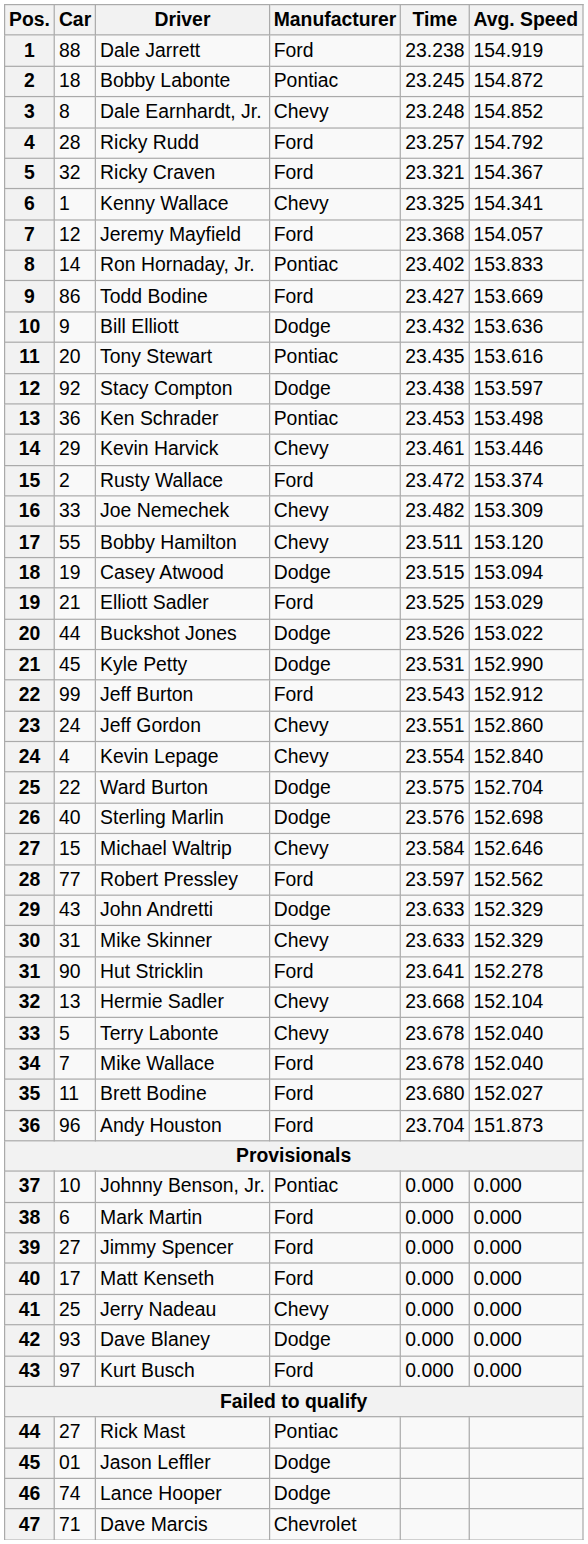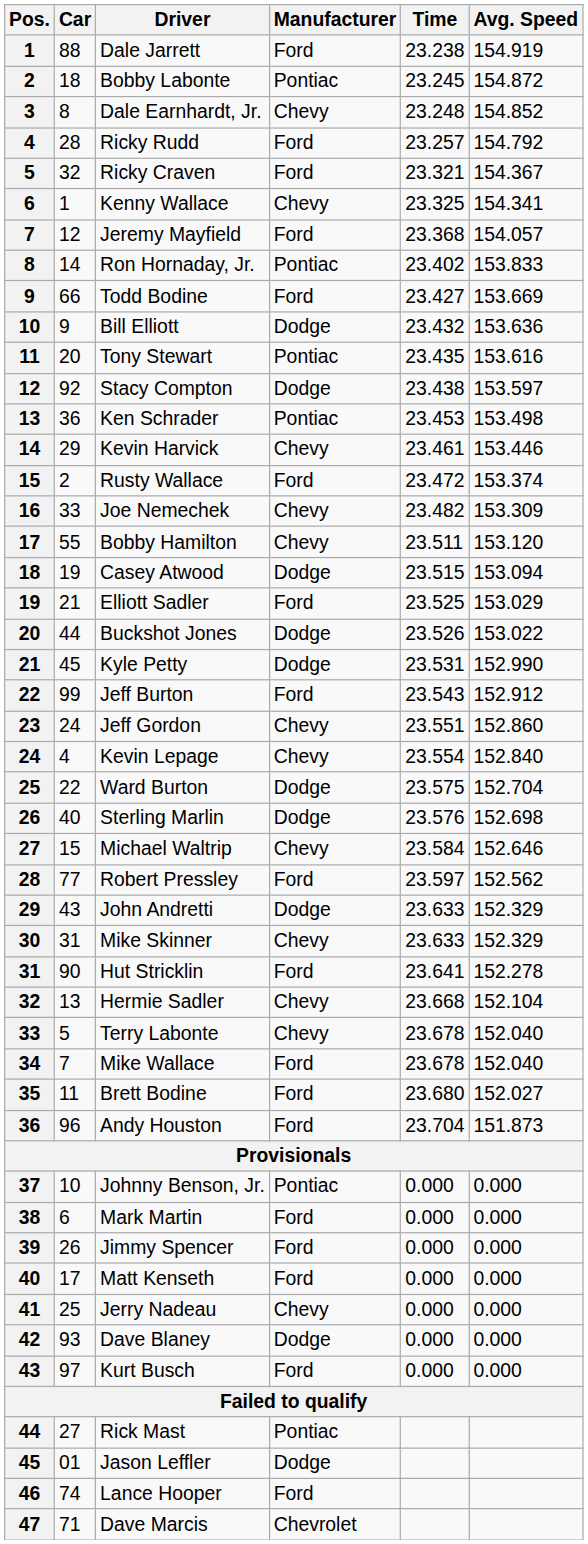 <table class="wikitable">
 <tr>
 <th>Pos.</th>
 <th>Car</th>
 <th>Driver</th>
 <th>Manufacturer</th>
 <th>Time</th>
 <th>Avg. Speed</th>
 </tr>
 <tr>
 <th>1</th>
 <td>88</td>
 <td>Dale Jarrett</td>
 <td>Ford</td>
 <td>23.238</td>
 <td>154.919</td>
 </tr>
 <tr>
 <th>2</th>
 <td>18</td>
 <td>Bobby Labonte</td>
 <td>Pontiac</td>
 <td>23.245</td>
 <td>154.872</td>
 </tr>
 <tr>
 <th>3</th>
 <td>8</td>
 <td>Dale Earnhardt, Jr.</td>
 <td>Chevy</td>
 <td>23.248</td>
 <td>154.852</td>
 </tr>
 <tr>
 <th>4</th>
 <td>28</td>
 <td>Ricky Rudd</td>
 <td>Ford</td>
 <td>23.257</td>
 <td>154.792</td>
 </tr>
 <tr>
 <th>5</th>
 <td>32</td>
 <td>Ricky Craven</td>
 <td>Ford</td>
 <td>23.321</td>
 <td>154.367</td>
 </tr>
 <tr>
 <th>6</th>
 <td>1</td>
 <td>Kenny Wallace</td>
 <td>Chevy</td>
 <td>23.325</td>
 <td>154.341</td>
 </tr>
 <tr>
 <th>7</th>
 <td>12</td>
 <td>Jeremy Mayfield</td>
 <td>Ford</td>
 <td>23.368</td>
 <td>154.057</td>
 </tr>
 <tr>
 <th>8</th>
 <td>14</td>
 <td>Ron Hornaday, Jr.</td>
 <td>Pontiac</td>
 <td>23.402</td>
 <td>153.833</td>
 </tr>
 <tr>
 <th>9</th>
-<td>86</td>
+<td>66</td>
 <td>Todd Bodine</td>
 <td>Ford</td>
 <td>23.427</td>
 <td>153.669</td>
 </tr>
 <tr>
 <th>10</th>
 <td>9</td>
 <td>Bill Elliott</td>
 <td>Dodge</td>
 <td>23.432</td>
 <td>153.636</td>
 </tr>
 <tr>
 <th>11</th>
 <td>20</td>
 <td>Tony Stewart</td>
 <td>Pontiac</td>
 <td>23.435</td>
 <td>153.616</td>
 </tr>
 <tr>
 <th>12</th>
 <td>92</td>
 <td>Stacy Compton</td>
 <td>Dodge</td>
 <td>23.438</td>
 <td>153.597</td>
 </tr>
 <tr>
 <th>13</th>
 <td>36</td>
 <td>Ken Schrader</td>
 <td>Pontiac</td>
 <td>23.453</td>
 <td>153.498</td>
 </tr>
 <tr>
 <th>14</th>
 <td>29</td>
 <td>Kevin Harvick</td>
 <td>Chevy</td>
 <td>23.461</td>
 <td>153.446</td>
 </tr>
 <tr>
 <th>15</th>
 <td>2</td>
 <td>Rusty Wallace</td>
 <td>Ford</td>
 <td>23.472</td>
 <td>153.374</td>
 </tr>
 <tr>
 <th>16</th>
 <td>33</td>
 <td>Joe Nemechek</td>
 <td>Chevy</td>
 <td>23.482</td>
 <td>153.309</td>
 </tr>
 <tr>
 <th>17</th>
 <td>55</td>
 <td>Bobby Hamilton</td>
 <td>Chevy</td>
 <td>23.511</td>
 <td>153.120</td>
 </tr>
 <tr>
 <th>18</th>
 <td>19</td>
 <td>Casey Atwood</td>
 <td>Dodge</td>
 <td>23.515</td>
 <td>153.094</td>
 </tr>
 <tr>
 <th>19</th>
 <td>21</td>
 <td>Elliott Sadler</td>
 <td>Ford</td>
 <td>23.525</td>
 <td>153.029</td>
 </tr>
 <tr>
 <th>20</th>
 <td>44</td>
 <td>Buckshot Jones</td>
 <td>Dodge</td>
 <td>23.526</td>
 <td>153.022</td>
 </tr>
 <tr>
 <th>21</th>
 <td>45</td>
 <td>Kyle Petty</td>
 <td>Dodge</td>
 <td>23.531</td>
 <td>152.990</td>
 </tr>
 <tr>
 <th>22</th>
 <td>99</td>
 <td>Jeff Burton</td>
 <td>Ford</td>
 <td>23.543</td>
 <td>152.912</td>
 </tr>
 <tr>
 <th>23</th>
 <td>24</td>
 <td>Jeff Gordon</td>
 <td>Chevy</td>
 <td>23.551</td>
 <td>152.860</td>
 </tr>
 <tr>
 <th>24</th>
 <td>4</td>
 <td>Kevin Lepage</td>
 <td>Chevy</td>
 <td>23.554</td>
 <td>152.840</td>
 </tr>
 <tr>
 <th>25</th>
 <td>22</td>
 <td>Ward Burton</td>
 <td>Dodge</td>
 <td>23.575</td>
 <td>152.704</td>
 </tr>
 <tr>
 <th>26</th>
 <td>40</td>
 <td>Sterling Marlin</td>
 <td>Dodge</td>
 <td>23.576</td>
 <td>152.698</td>
 </tr>
 <tr>
 <th>27</th>
 <td>15</td>
 <td>Michael Waltrip</td>
 <td>Chevy</td>
 <td>23.584</td>
 <td>152.646</td>
 </tr>
 <tr>
 <th>28</th>
 <td>77</td>
 <td>Robert Pressley</td>
 <td>Ford</td>
 <td>23.597</td>
 <td>152.562</td>
 </tr>
 <tr>
 <th>29</th>
 <td>43</td>
 <td>John Andretti</td>
 <td>Dodge</td>
 <td>23.633</td>
 <td>152.329</td>
 </tr>
 <tr>
 <th>30</th>
 <td>31</td>
 <td>Mike Skinner</td>
 <td>Chevy</td>
 <td>23.633</td>
 <td>152.329</td>
 </tr>
 <tr>
 <th>31</th>
 <td>90</td>
 <td>Hut Stricklin</td>
 <td>Ford</td>
 <td>23.641</td>
 <td>152.278</td>
 </tr>
 <tr>
 <th>32</th>
 <td>13</td>
 <td>Hermie Sadler</td>
 <td>Chevy</td>
 <td>23.668</td>
 <td>152.104</td>
 </tr>
 <tr>
 <th>33</th>
 <td>5</td>
 <td>Terry Labonte</td>
 <td>Chevy</td>
 <td>23.678</td>
 <td>152.040</td>
 </tr>
 <tr>
 <th>34</th>
 <td>7</td>
 <td>Mike Wallace</td>
 <td>Ford</td>
 <td>23.678</td>
 <td>152.040</td>
 </tr>
 <tr>
 <th>35</th>
 <td>11</td>
 <td>Brett Bodine</td>
 <td>Ford</td>
 <td>23.680</td>
 <td>152.027</td>
 </tr>
 <tr>
 <th>36</th>
 <td>96</td>
 <td>Andy Houston</td>
 <td>Ford</td>
 <td>23.704</td>
 <td>151.873</td>
 </tr>
 <tr>
 <th colspan="6">Provisionals</th>
 </tr>
 <tr>
 <th>37</th>
 <td>10</td>
 <td>Johnny Benson, Jr.</td>
 <td>Pontiac</td>
 <td>0.000</td>
 <td>0.000</td>
 </tr>
 <tr>
 <th>38</th>
 <td>6</td>
 <td>Mark Martin</td>
 <td>Ford</td>
 <td>0.000</td>
 <td>0.000</td>
 </tr>
 <tr>
 <th>39</th>
-<td>27</td>
+<td>26</td>
 <td>Jimmy Spencer</td>
 <td>Ford</td>
 <td>0.000</td>
 <td>0.000</td>
 </tr>
 <tr>
 <th>40</th>
 <td>17</td>
 <td>Matt Kenseth</td>
 <td>Ford</td>
 <td>0.000</td>
 <td>0.000</td>
 </tr>
 <tr>
 <th>41</th>
 <td>25</td>
 <td>Jerry Nadeau</td>
 <td>Chevy</td>
 <td>0.000</td>
 <td>0.000</td>
 </tr>
 <tr>
 <th>42</th>
 <td>93</td>
 <td>Dave Blaney</td>
 <td>Dodge</td>
 <td>0.000</td>
 <td>0.000</td>
 </tr>
 <tr>
 <th>43</th>
 <td>97</td>
 <td>Kurt Busch</td>
 <td>Ford</td>
 <td>0.000</td>
 <td>0.000</td>
 </tr>
 <tr>
 <th colspan="6">Failed to qualify</th>
 </tr>
 <tr>
 <th>44</th>
 <td>27</td>
 <td>Rick Mast</td>
 <td>Pontiac</td>
 <td></td>
 <td></td>
 </tr>
 <tr>
 <th>45</th>
 <td>01</td>
 <td>Jason Leffler</td>
 <td>Dodge</td>
 <td></td>
 <td></td>
 </tr>
 <tr>
 <th>46</th>
 <td>74</td>
 <td>Lance Hooper</td>
-<td>Dodge</td>
+<td>Ford</td>
 <td></td>
 <td></td>
 </tr>
 <tr>
 <th>47</th>
 <td>71</td>
 <td>Dave Marcis</td>
 <td>Chevrolet</td>
 <td></td>
 <td></td>
 </tr>
 </table>
